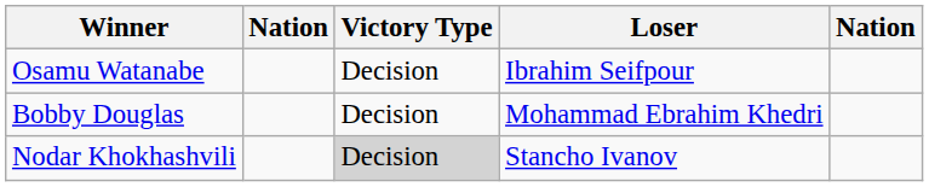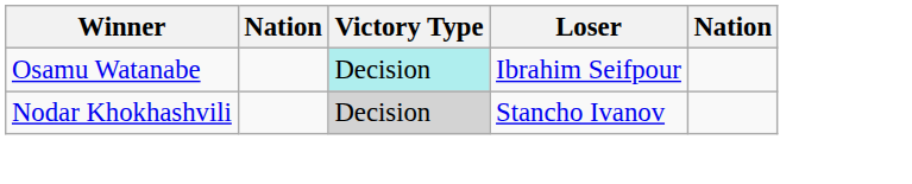 <table class="wikitable sortable" style="text-align:left;">
 <tr>
 <th>Winner</th>
 <th>Nation</th>
 <th>Victory Type</th>
 <th>Loser</th>
 <th>Nation</th>
 </tr>
 <tr>
 <td><a href='#'>Osamu Watanabe</a></td>
 <td></td>
-<td>Decision</td>
+<td style="background: paleturquoise;">Decision</td>
 <td><a href='#'>Ibrahim Seifpour</a></td>
-<td></td>
-</tr>
-<tr>
-<td><a href='#'>Bobby Douglas</a></td>
-<td></td>
-<td>Decision</td>
-<td><a href='#'>Mohammad Ebrahim Khedri</a></td>
 <td></td>
 </tr>
 <tr>
 <td><a href='#'>Nodar Khokhashvili</a></td>
 <td></td>
 <td style="background: lightgrey;">Decision</td>
 <td><a href='#'>Stancho Ivanov</a></td>
 <td></td>
 </tr>
 </table>
